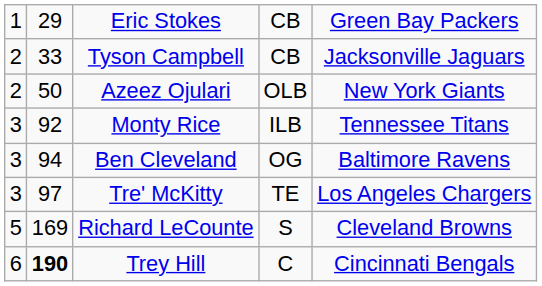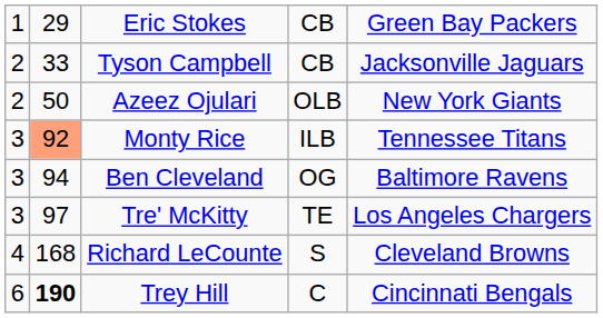 <table class="wikitable" style="text-align:center">
 <tr>
 <td>1</td>
 <td>29</td>
 <td><a href='#'>Eric Stokes</a></td>
 <td>CB</td>
 <td><a href='#'>Green Bay Packers</a></td>
 </tr>
 <tr>
 <td>2</td>
 <td>33</td>
 <td><a href='#'>Tyson Campbell</a></td>
 <td>CB</td>
 <td><a href='#'>Jacksonville Jaguars</a></td>
 </tr>
 <tr>
 <td>2</td>
 <td>50</td>
 <td><a href='#'>Azeez Ojulari</a></td>
 <td>OLB</td>
 <td><a href='#'>New York Giants</a></td>
 </tr>
 <tr>
 <td>3</td>
-<td>92</td>
+<td style="background: lightsalmon;">92</td>
 <td><a href='#'>Monty Rice</a></td>
 <td>ILB</td>
 <td><a href='#'>Tennessee Titans</a></td>
 </tr>
 <tr>
 <td>3</td>
 <td>94</td>
 <td><a href='#'>Ben Cleveland</a></td>
 <td>OG</td>
 <td><a href='#'>Baltimore Ravens</a></td>
 </tr>
 <tr>
 <td>3</td>
 <td>97</td>
 <td><a href='#'>Tre' McKitty</a></td>
 <td>TE</td>
 <td><a href='#'>Los Angeles Chargers</a></td>
 </tr>
 <tr>
-<td>5</td>
-<td>169</td>
+<td>4</td>
+<td>168</td>
 <td><a href='#'>Richard LeCounte</a></td>
 <td>S</td>
 <td><a href='#'>Cleveland Browns</a></td>
 </tr>
 <tr>
 <td>6</td>
 <td><strong>190</strong></td>
 <td><a href='#'>Trey Hill</a></td>
 <td>C</td>
 <td><a href='#'>Cincinnati Bengals</a></td>
 </tr>
 </table>
